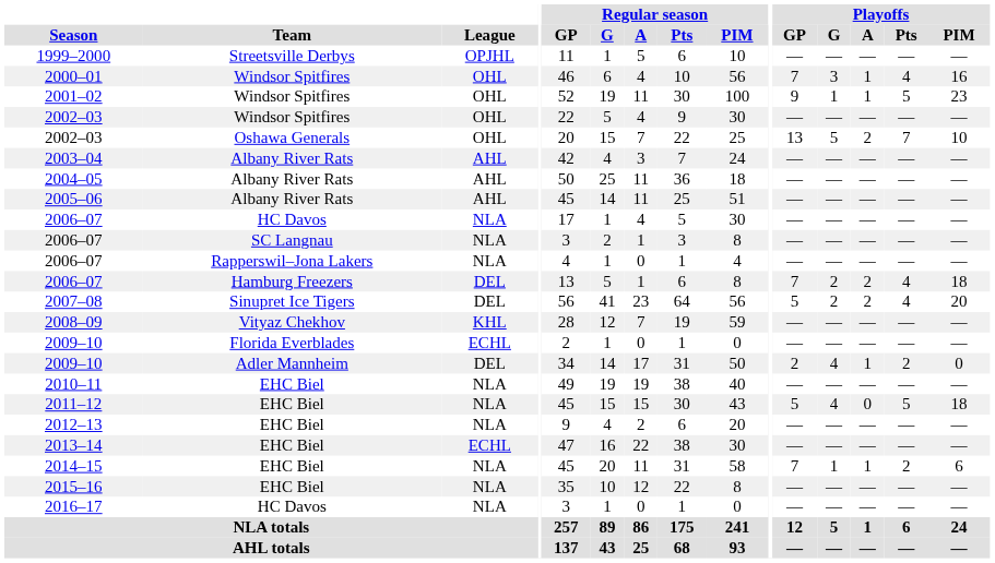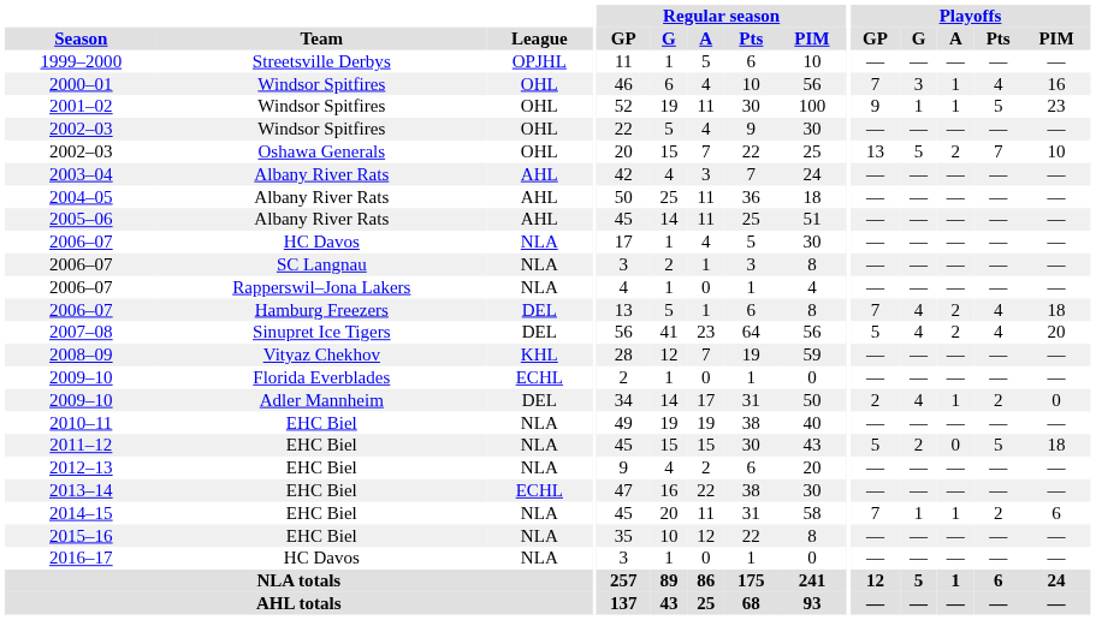 <table border="0" cellpadding="1" cellspacing="0" style="text-align:center; width:60em">
 <tr bgcolor="#e0e0e0">
 <th colspan="3" bgcolor="#ffffff"></th>
 <th rowspan="99" bgcolor="#ffffff"></th>
 <th colspan="5"><a href='#'>Regular season</a></th>
 <th rowspan="99" bgcolor="#ffffff"></th>
 <th colspan="5"><a href='#'>Playoffs</a></th>
 </tr>
 <tr bgcolor="#e0e0e0">
 <th><a href='#'>Season</a></th>
 <th>Team</th>
 <th>League</th>
 <th>GP</th>
 <th><a href='#'>G</a></th>
 <th><a href='#'>A</a></th>
 <th><a href='#'>Pts</a></th>
 <th><a href='#'>PIM</a></th>
 <th>GP</th>
 <th>G</th>
 <th>A</th>
 <th>Pts</th>
 <th>PIM</th>
 </tr>
 <tr>
 <td><a href='#'>1999–2000</a></td>
 <td><a href='#'>Streetsville Derbys</a></td>
 <td><a href='#'>OPJHL</a></td>
 <td>11</td>
 <td>1</td>
 <td>5</td>
 <td>6</td>
 <td>10</td>
 <td>—</td>
 <td>—</td>
 <td>—</td>
 <td>—</td>
 <td>—</td>
 </tr>
 <tr bgcolor="#f0f0f0">
 <td><a href='#'>2000–01</a></td>
 <td><a href='#'>Windsor Spitfires</a></td>
 <td><a href='#'>OHL</a></td>
 <td>46</td>
 <td>6</td>
 <td>4</td>
 <td>10</td>
 <td>56</td>
 <td>7</td>
 <td>3</td>
 <td>1</td>
 <td>4</td>
 <td>16</td>
 </tr>
 <tr>
 <td><a href='#'>2001–02</a></td>
 <td>Windsor Spitfires</td>
 <td>OHL</td>
 <td>52</td>
 <td>19</td>
 <td>11</td>
 <td>30</td>
 <td>100</td>
 <td>9</td>
 <td>1</td>
 <td>1</td>
 <td>5</td>
 <td>23</td>
 </tr>
 <tr bgcolor="#f0f0f0">
 <td><a href='#'>2002–03</a></td>
 <td>Windsor Spitfires</td>
 <td>OHL</td>
 <td>22</td>
 <td>5</td>
 <td>4</td>
 <td>9</td>
 <td>30</td>
 <td>—</td>
 <td>—</td>
 <td>—</td>
 <td>—</td>
 <td>—</td>
 </tr>
 <tr>
 <td>2002–03</td>
 <td><a href='#'>Oshawa Generals</a></td>
 <td>OHL</td>
 <td>20</td>
 <td>15</td>
 <td>7</td>
 <td>22</td>
 <td>25</td>
 <td>13</td>
 <td>5</td>
 <td>2</td>
 <td>7</td>
 <td>10</td>
 </tr>
 <tr bgcolor="#f0f0f0">
 <td><a href='#'>2003–04</a></td>
 <td><a href='#'>Albany River Rats</a></td>
 <td><a href='#'>AHL</a></td>
 <td>42</td>
 <td>4</td>
 <td>3</td>
 <td>7</td>
 <td>24</td>
 <td>—</td>
 <td>—</td>
 <td>—</td>
 <td>—</td>
 <td>—</td>
 </tr>
 <tr>
 <td><a href='#'>2004–05</a></td>
 <td>Albany River Rats</td>
 <td>AHL</td>
 <td>50</td>
 <td>25</td>
 <td>11</td>
 <td>36</td>
 <td>18</td>
 <td>—</td>
 <td>—</td>
 <td>—</td>
 <td>—</td>
 <td>—</td>
 </tr>
 <tr bgcolor="#f0f0f0">
 <td><a href='#'>2005–06</a></td>
 <td>Albany River Rats</td>
 <td>AHL</td>
 <td>45</td>
 <td>14</td>
 <td>11</td>
 <td>25</td>
 <td>51</td>
 <td>—</td>
 <td>—</td>
 <td>—</td>
 <td>—</td>
 <td>—</td>
 </tr>
 <tr>
 <td><a href='#'>2006–07</a></td>
 <td><a href='#'>HC Davos</a></td>
 <td><a href='#'>NLA</a></td>
 <td>17</td>
 <td>1</td>
 <td>4</td>
 <td>5</td>
 <td>30</td>
 <td>—</td>
 <td>—</td>
 <td>—</td>
 <td>—</td>
 <td>—</td>
 </tr>
 <tr bgcolor="#f0f0f0">
 <td>2006–07</td>
 <td><a href='#'>SC Langnau</a></td>
 <td>NLA</td>
 <td>3</td>
 <td>2</td>
 <td>1</td>
 <td>3</td>
 <td>8</td>
 <td>—</td>
 <td>—</td>
 <td>—</td>
 <td>—</td>
 <td>—</td>
 </tr>
 <tr>
 <td>2006–07</td>
 <td><a href='#'>Rapperswil–Jona Lakers</a></td>
 <td>NLA</td>
 <td>4</td>
 <td>1</td>
 <td>0</td>
 <td>1</td>
 <td>4</td>
 <td>—</td>
 <td>—</td>
 <td>—</td>
 <td>—</td>
 <td>—</td>
 </tr>
 <tr bgcolor="#f0f0f0">
 <td><a href='#'>2006–07</a></td>
 <td><a href='#'>Hamburg Freezers</a></td>
 <td><a href='#'>DEL</a></td>
 <td>13</td>
 <td>5</td>
 <td>1</td>
 <td>6</td>
 <td>8</td>
 <td>7</td>
-<td>2</td>
+<td>4</td>
 <td>2</td>
 <td>4</td>
 <td>18</td>
 </tr>
 <tr>
 <td><a href='#'>2007–08</a></td>
 <td><a href='#'>Sinupret Ice Tigers</a></td>
 <td>DEL</td>
 <td>56</td>
 <td>41</td>
 <td>23</td>
 <td>64</td>
 <td>56</td>
 <td>5</td>
-<td>2</td>
+<td>4</td>
 <td>2</td>
 <td>4</td>
 <td>20</td>
 </tr>
 <tr bgcolor="#f0f0f0">
 <td><a href='#'>2008–09</a></td>
 <td><a href='#'>Vityaz Chekhov</a></td>
 <td><a href='#'>KHL</a></td>
 <td>28</td>
 <td>12</td>
 <td>7</td>
 <td>19</td>
 <td>59</td>
 <td>—</td>
 <td>—</td>
 <td>—</td>
 <td>—</td>
 <td>—</td>
 </tr>
 <tr>
 <td><a href='#'>2009–10</a></td>
 <td><a href='#'>Florida Everblades</a></td>
 <td><a href='#'>ECHL</a></td>
 <td>2</td>
 <td>1</td>
 <td>0</td>
 <td>1</td>
 <td>0</td>
 <td>—</td>
 <td>—</td>
 <td>—</td>
 <td>—</td>
 <td>—</td>
 </tr>
 <tr bgcolor="#f0f0f0">
 <td><a href='#'>2009–10</a></td>
 <td><a href='#'>Adler Mannheim</a></td>
 <td>DEL</td>
 <td>34</td>
 <td>14</td>
 <td>17</td>
 <td>31</td>
 <td>50</td>
 <td>2</td>
 <td>4</td>
 <td>1</td>
 <td>2</td>
 <td>0</td>
 </tr>
 <tr>
 <td><a href='#'>2010–11</a></td>
 <td><a href='#'>EHC Biel</a></td>
 <td>NLA</td>
 <td>49</td>
 <td>19</td>
 <td>19</td>
 <td>38</td>
 <td>40</td>
 <td>—</td>
 <td>—</td>
 <td>—</td>
 <td>—</td>
 <td>—</td>
 </tr>
 <tr bgcolor="#f0f0f0">
 <td><a href='#'>2011–12</a></td>
 <td>EHC Biel</td>
 <td>NLA</td>
 <td>45</td>
 <td>15</td>
 <td>15</td>
 <td>30</td>
 <td>43</td>
 <td>5</td>
-<td>4</td>
+<td>2</td>
 <td>0</td>
 <td>5</td>
 <td>18</td>
 </tr>
 <tr>
 <td><a href='#'>2012–13</a></td>
 <td>EHC Biel</td>
 <td>NLA</td>
 <td>9</td>
 <td>4</td>
 <td>2</td>
 <td>6</td>
 <td>20</td>
 <td>—</td>
 <td>—</td>
 <td>—</td>
 <td>—</td>
 <td>—</td>
 </tr>
 <tr bgcolor="#f0f0f0">
 <td><a href='#'>2013–14</a></td>
 <td>EHC Biel</td>
 <td><a href='#'>ECHL</a></td>
 <td>47</td>
 <td>16</td>
 <td>22</td>
 <td>38</td>
 <td>30</td>
 <td>—</td>
 <td>—</td>
 <td>—</td>
 <td>—</td>
 <td>—</td>
 </tr>
 <tr>
 <td><a href='#'>2014–15</a></td>
 <td>EHC Biel</td>
 <td>NLA</td>
 <td>45</td>
 <td>20</td>
 <td>11</td>
 <td>31</td>
 <td>58</td>
 <td>7</td>
 <td>1</td>
 <td>1</td>
 <td>2</td>
 <td>6</td>
 </tr>
 <tr bgcolor="#f0f0f0">
 <td><a href='#'>2015–16</a></td>
 <td>EHC Biel</td>
 <td>NLA</td>
 <td>35</td>
 <td>10</td>
 <td>12</td>
 <td>22</td>
 <td>8</td>
 <td>—</td>
 <td>—</td>
 <td>—</td>
 <td>—</td>
 <td>—</td>
 </tr>
 <tr>
 <td><a href='#'>2016–17</a></td>
 <td>HC Davos</td>
 <td>NLA</td>
 <td>3</td>
 <td>1</td>
 <td>0</td>
 <td>1</td>
 <td>0</td>
 <td>—</td>
 <td>—</td>
 <td>—</td>
 <td>—</td>
 <td>—</td>
 </tr>
 <tr bgcolor="#e0e0e0">
 <th colspan="3">NLA totals</th>
 <th>257</th>
 <th>89</th>
 <th>86</th>
 <th>175</th>
 <th>241</th>
 <th>12</th>
 <th>5</th>
 <th>1</th>
 <th>6</th>
 <th>24</th>
 </tr>
 <tr bgcolor="#e0e0e0">
 <th colspan="3">AHL totals</th>
 <th>137</th>
 <th>43</th>
 <th>25</th>
 <th>68</th>
 <th>93</th>
 <th>—</th>
 <th>—</th>
 <th>—</th>
 <th>—</th>
 <th>—</th>
 </tr>
 </table>
